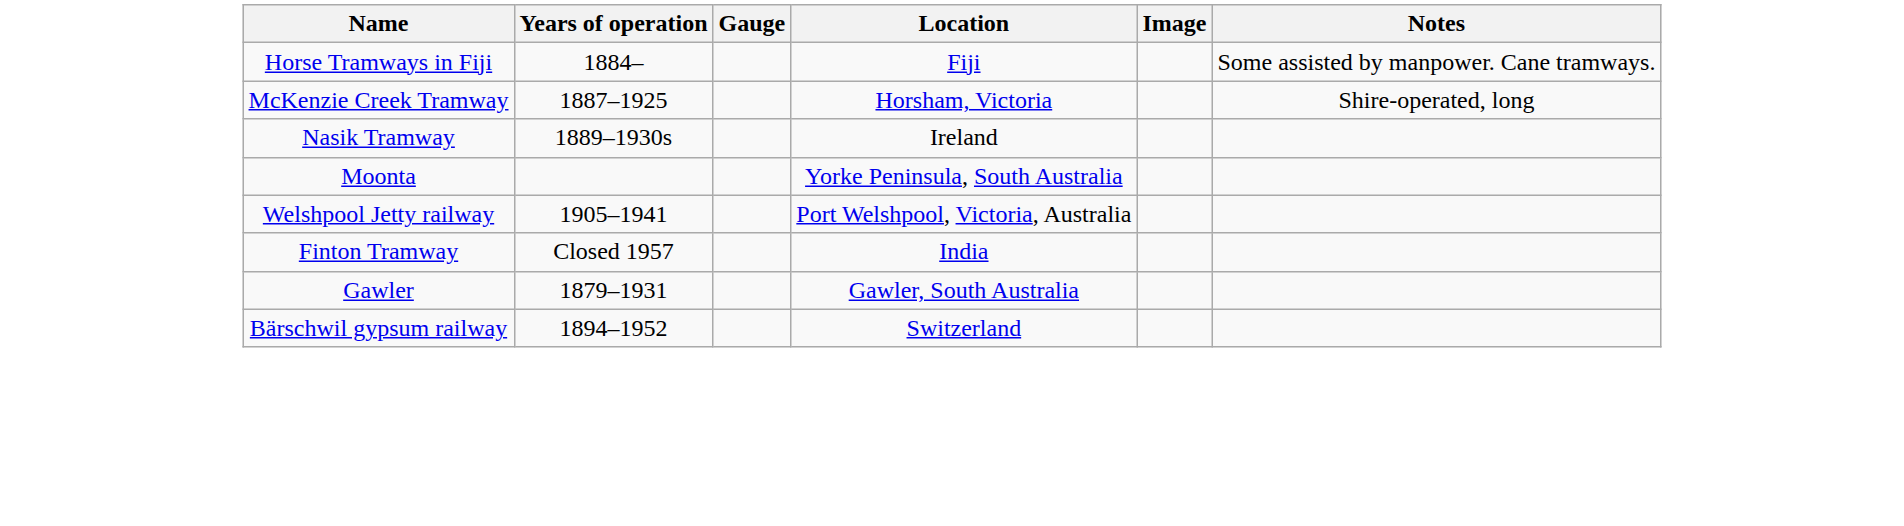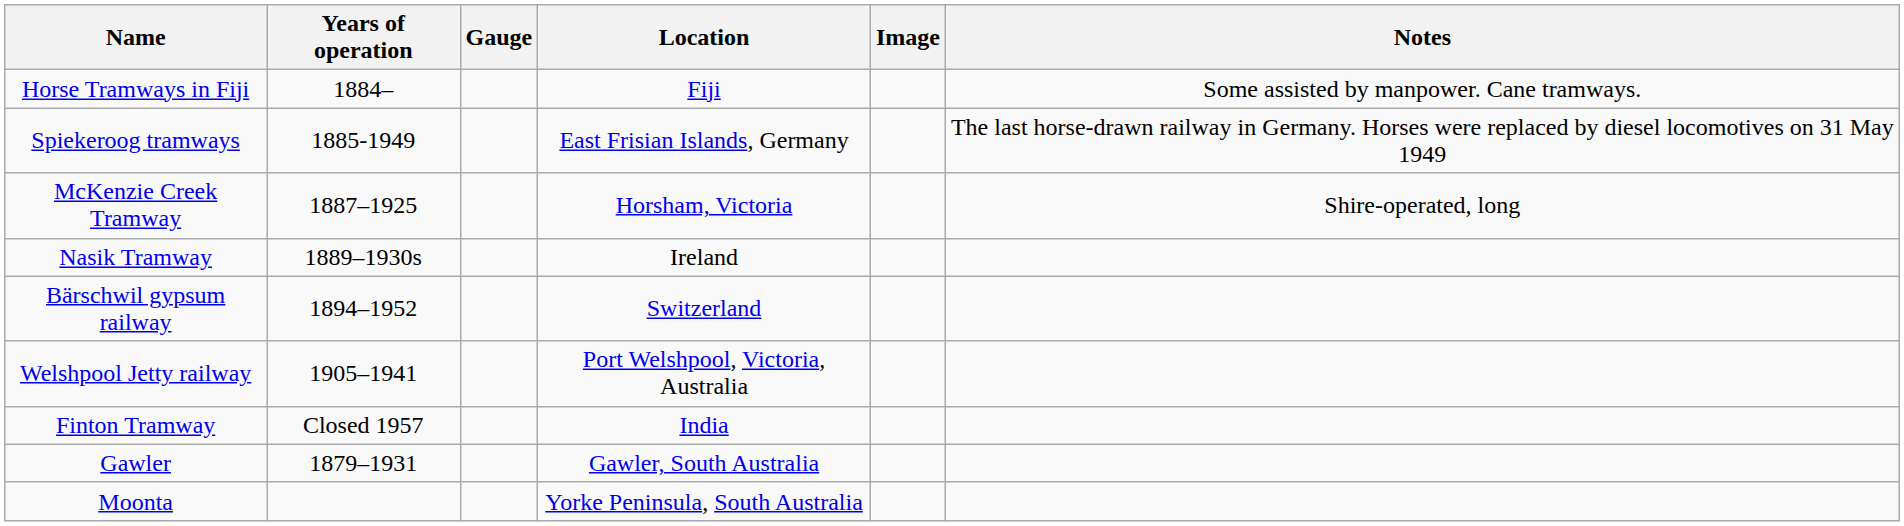 <table class="sortable wikitable" style="margin: 0 auto; text-align:center;"|+ style="margin:inherit; padding-bottom:0.25em">
 <tr>
 <th>Name</th>
 <th>Years of operation</th>
 <th>Gauge</th>
 <th>Location</th>
 <th class=unsortable>Image</th>
 <th class=unsortable>Notes</th>
 </tr>
 <tr>
 <td><a href='#'>Horse Tramways in Fiji</a></td>
 <td>1884–</td>
 <td><br></td>
 <td><a href='#'>Fiji</a></td>
 <td></td>
 <td>Some assisted by manpower.  Cane tramways.</td>
 </tr>
 <tr>
+<td><a href='#'>Spiekeroog tramways</a></td>
+<td>1885-1949</td>
+<td></td>
+<td><a href='#'>East Frisian Islands</a>, Germany</td>
+<td></td>
+<td>The last horse-drawn railway in Germany. Horses were replaced by diesel locomotives on 31 May 1949</td>
+</tr>
+<tr>
 <td><a href='#'>McKenzie Creek Tramway</a></td>
 <td>1887–1925</td>
 <td></td>
 <td><a href='#'>Horsham, Victoria</a></td>
 <td></td>
 <td>Shire-operated,  long</td>
 </tr>
 <tr>
 <td><a href='#'>Nasik Tramway</a></td>
 <td>1889–1930s</td>
 <td></td>
 <td>Ireland</td>
 <td></td>
 <td></td>
 </tr>
 <tr>
-<td><a href='#'>Moonta</a></td>
+<td><a href='#'>Bärschwil gypsum railway</a></td>
+<td>1894–1952</td>
 <td></td>
-<td></td>
-<td><a href='#'>Yorke Peninsula</a>, <a href='#'>South Australia</a></td>
+<td><a href='#'>Switzerland</a></td>
 <td></td>
 <td></td>
 </tr>
 <tr>
 <td><a href='#'>Welshpool Jetty railway</a></td>
 <td>1905–1941</td>
 <td></td>
 <td><a href='#'>Port Welshpool</a>, <a href='#'>Victoria</a>, Australia</td>
 <td></td>
 <td></td>
 </tr>
 <tr>
 <td><a href='#'>Finton Tramway</a></td>
 <td>Closed 1957</td>
 <td> </td>
 <td><a href='#'>India</a></td>
 <td></td>
 <td></td>
 </tr>
 <tr>
 <td><a href='#'>Gawler</a></td>
 <td>1879–1931</td>
 <td></td>
 <td><a href='#'>Gawler, South Australia</a></td>
 <td></td>
 <td></td>
 </tr>
 <tr>
-<td><a href='#'>Bärschwil gypsum railway</a></td>
-<td>1894–1952</td>
+<td><a href='#'>Moonta</a></td>
 <td></td>
-<td><a href='#'>Switzerland</a></td>
+<td></td>
+<td><a href='#'>Yorke Peninsula</a>, <a href='#'>South Australia</a></td>
 <td></td>
 <td></td>
 </tr>
 </table>
